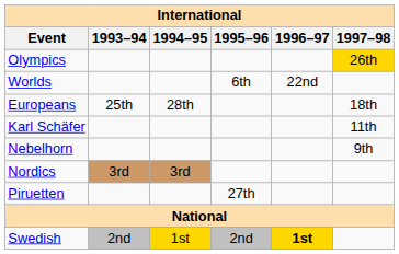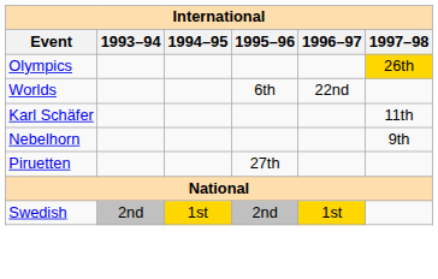 <table class="wikitable" style="text-align:center">
 <tr>
 <th style="background-color: #ffdead; " colspan=6 align=center>International</th>
 </tr>
 <tr>
 <th>Event</th>
 <th>1993–94</th>
 <th>1994–95</th>
 <th>1995–96</th>
 <th>1996–97</th>
 <th>1997–98</th>
 </tr>
 <tr>
 <td align=left><a href='#'>Olympics</a></td>
 <td></td>
 <td></td>
 <td></td>
 <td></td>
 <td style="background: gold;">26th</td>
 </tr>
 <tr>
 <td align=left><a href='#'>Worlds</a></td>
 <td></td>
 <td></td>
 <td>6th</td>
 <td>22nd</td>
 <td></td>
 </tr>
 <tr>
-<td align=left><a href='#'>Europeans</a></td>
-<td>25th</td>
-<td>28th</td>
-<td></td>
-<td></td>
-<td>18th</td>
-</tr>
-<tr>
 <td align=left><a href='#'>Karl Schäfer</a></td>
 <td></td>
 <td></td>
 <td></td>
 <td></td>
 <td>11th</td>
 </tr>
 <tr>
 <td align=left><a href='#'>Nebelhorn</a></td>
 <td></td>
 <td></td>
 <td></td>
 <td></td>
 <td>9th</td>
-</tr>
-<tr>
-<td align=left><a href='#'>Nordics</a></td>
-<td bgcolor=cc9966>3rd</td>
-<td bgcolor=cc9966>3rd</td>
-<td></td>
-<td></td>
-<td></td>
 </tr>
 <tr>
 <td align=left><a href='#'>Piruetten</a></td>
 <td></td>
 <td></td>
 <td>27th</td>
 <td></td>
 <td></td>
 </tr>
 <tr>
 <th style="background-color: #ffdead; " colspan=6 align=center>National</th>
 </tr>
 <tr>
 <td align=left><a href='#'>Swedish</a></td>
 <td bgcolor=silver>2nd</td>
 <td bgcolor=gold>1st</td>
 <td bgcolor=silver>2nd</td>
-<td bgcolor=gold><strong>1st</strong></td>
+<td bgcolor=gold>1st</td>
 <td></td>
 </tr>
 </table>
